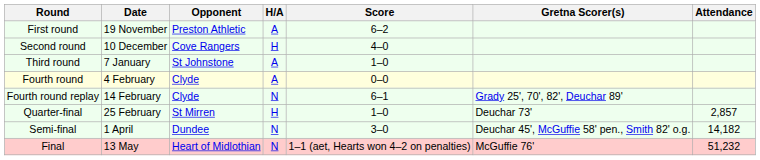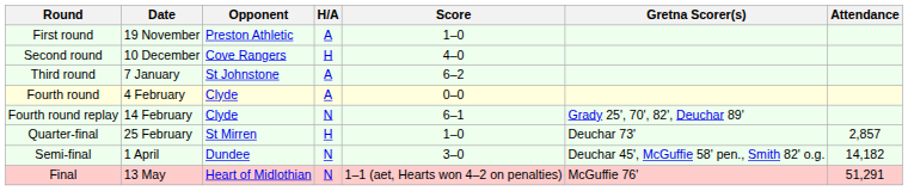 <table class="wikitable" style="text-align:center">
 <tr>
 <th>Round</th>
 <th>Date</th>
 <th>Opponent</th>
 <th>H/A</th>
 <th>Score</th>
 <th>Gretna Scorer(s)</th>
 <th>Attendance</th>
 </tr>
 <tr bgcolor=#EEFFEE>
 <td>First round</td>
 <td align=left>19 November</td>
 <td align=left><a href='#'>Preston Athletic</a></td>
 <td><a href='#'>A</a></td>
-<td>6–2</td>
+<td>1–0</td>
 <td align=left></td>
 <td></td>
 </tr>
 <tr bgcolor=#EEFFEE>
 <td>Second round</td>
 <td align=left>10 December</td>
 <td align=left><a href='#'>Cove Rangers</a></td>
 <td><a href='#'>H</a></td>
 <td>4–0</td>
 <td align=left></td>
 <td></td>
 </tr>
 <tr bgcolor=#EEFFEE>
 <td>Third round</td>
 <td align=left>7 January</td>
 <td align=left><a href='#'>St Johnstone</a></td>
 <td><a href='#'>A</a></td>
-<td>1–0</td>
+<td>6–2</td>
 <td align=left></td>
 <td></td>
 </tr>
 <tr bgcolor=#FFFFDD>
 <td>Fourth round</td>
 <td align=left>4 February</td>
 <td align=left><a href='#'>Clyde</a></td>
 <td><a href='#'>A</a></td>
 <td>0–0</td>
 <td align=left></td>
 <td></td>
 </tr>
 <tr bgcolor=#EEFFEE>
 <td>Fourth round replay</td>
 <td align=left>14 February</td>
 <td align=left><a href='#'>Clyde</a></td>
 <td><a href='#'>N</a></td>
 <td>6–1</td>
 <td align=left><a href='#'>Grady</a> 25', 70', 82', <a href='#'>Deuchar</a> 89'</td>
 <td></td>
 </tr>
 <tr bgcolor=#EEFFEE>
 <td>Quarter-final</td>
 <td align=left>25 February</td>
 <td align=left><a href='#'>St Mirren</a></td>
 <td><a href='#'>H</a></td>
 <td>1–0</td>
 <td align=left>Deuchar 73'</td>
 <td>2,857</td>
 </tr>
 <tr bgcolor=#EEFFEE>
 <td>Semi-final</td>
 <td align=left>1 April</td>
 <td align=left><a href='#'>Dundee</a></td>
 <td><a href='#'>N</a></td>
 <td>3–0</td>
 <td align=left>Deuchar 45', <a href='#'>McGuffie</a> 58' pen., <a href='#'>Smith</a> 82' o.g.</td>
 <td>14,182</td>
 </tr>
 <tr bgcolor=#FFCCCC>
 <td>Final</td>
 <td align=left>13 May</td>
 <td align=left><a href='#'>Heart of Midlothian</a></td>
 <td><a href='#'>N</a></td>
 <td>1–1 (aet, Hearts won 4–2 on penalties)</td>
 <td align=left>McGuffie 76'</td>
-<td>51,232</td>
+<td>51,291</td>
 </tr>
 </table>
